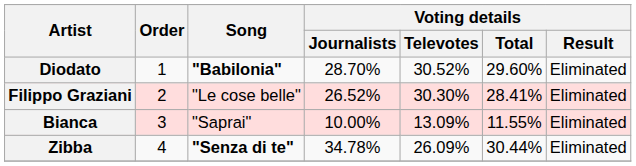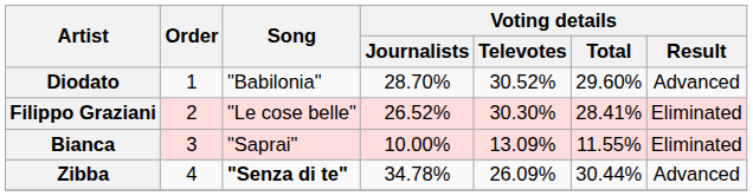 <table class="wikitable plainrowheaders" style="text-align:center;">
 <tr>
 </tr>
 <tr>
 <th rowspan="2">Artist</th>
 <th rowspan="2">Order</th>
 <th rowspan="2">Song</th>
 <th colspan="4">Voting details</th>
 </tr>
 <tr>
 <th>Journalists</th>
 <th>Televotes</th>
 <th>Total</th>
 <th>Result</th>
 </tr>
 <tr>
 <th scope="row">Diodato</th>
 <td>1</td>
-<td style="text-align:left;"><strong>"Babilonia"</strong></td>
+<td style="text-align:left;">"Babilonia"</td>
 <td>28.70%</td>
 <td>30.52%</td>
 <td>29.60%</td>
-<td>Eliminated</td>
+<td>Advanced</td>
 </tr>
 <tr style="background-color:#FFDDDD;">
 <th scope="row">Filippo Graziani</th>
 <td>2</td>
 <td style="text-align:left;">"Le cose belle"</td>
 <td>26.52%</td>
 <td>30.30%</td>
 <td>28.41%</td>
 <td>Eliminated</td>
 </tr>
 <tr style="background-color:#FFDDDD;">
 <th scope="row">Bianca</th>
 <td>3</td>
 <td style="text-align:left;">"Saprai"</td>
 <td>10.00%</td>
 <td>13.09%</td>
 <td>11.55%</td>
 <td>Eliminated</td>
 </tr>
 <tr>
 <th scope="row">Zibba</th>
 <td>4</td>
 <td style="text-align:left;"><strong>"Senza di te"</strong></td>
 <td>34.78%</td>
 <td>26.09%</td>
 <td>30.44%</td>
-<td>Eliminated</td>
+<td>Advanced</td>
 </tr>
 <tr>
 </tr>
 </table>
